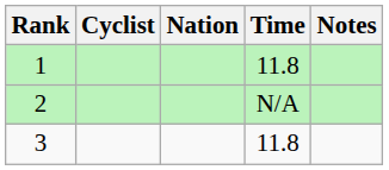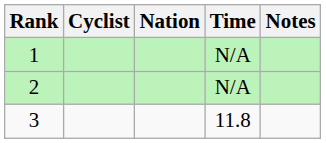 <table class="wikitable sortable" style="text-align:center">
 <tr>
 <th>Rank</th>
 <th>Cyclist</th>
 <th>Nation</th>
 <th>Time</th>
 <th>Notes</th>
 </tr>
 <tr bgcolor=bbf3bb>
 <td>1</td>
 <td align=left></td>
 <td align=left></td>
-<td>11.8</td>
+<td>N/A</td>
 <td></td>
 </tr>
 <tr bgcolor=bbf3bb>
 <td>2</td>
 <td align=left></td>
 <td align=left></td>
 <td>N/A</td>
 <td></td>
 </tr>
 <tr>
 <td>3</td>
 <td align=left></td>
 <td align=left></td>
 <td>11.8</td>
 <td></td>
 </tr>
 </table>
